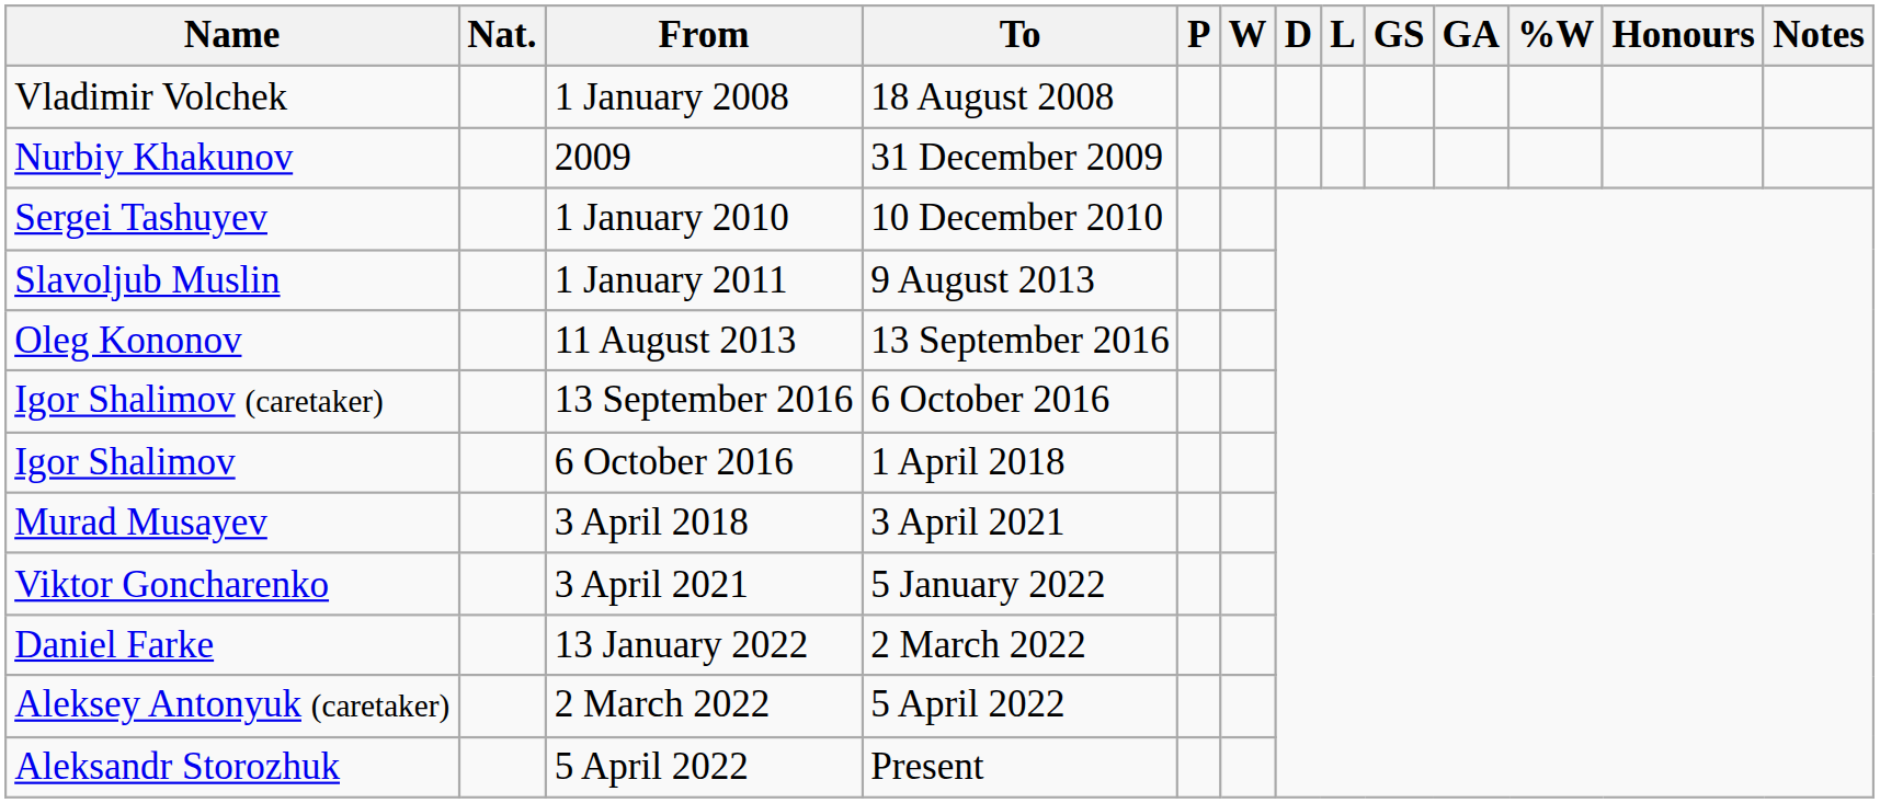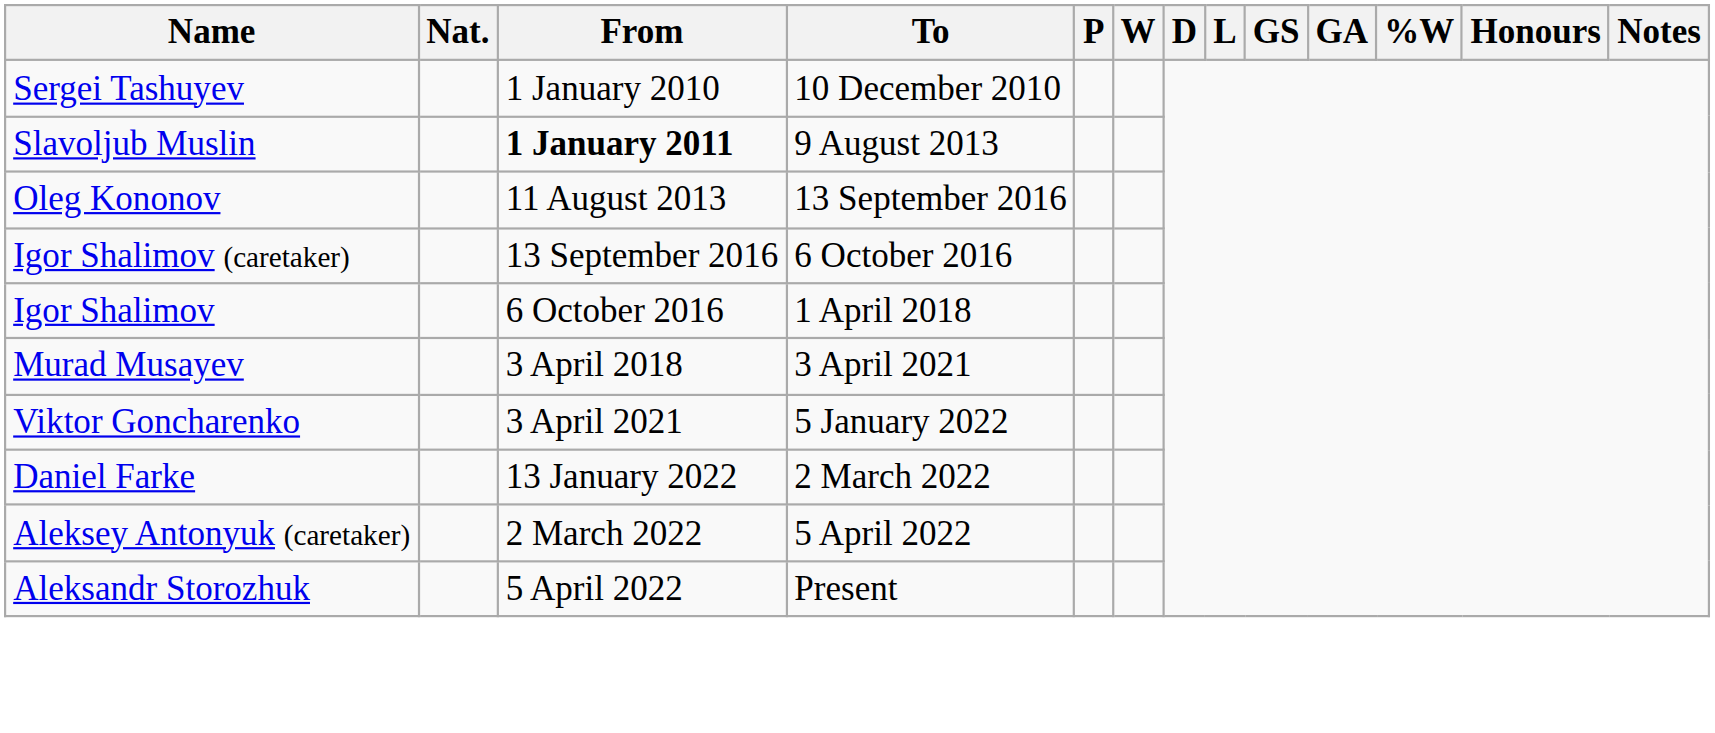 <table class="wikitable sortable" style="text-align: center">
 <tr>
 <th>Name</th>
 <th>Nat.</th>
 <th class="unsortable">From</th>
 <th class="unsortable">To</th>
 <th abbr="TOTAL OF MATCHES PLAYED">P</th>
 <th abbr="MATCHES WON">W</th>
 <th abbr="MATCHES DRAWN">D</th>
 <th abbr="MATCHES LOST">L</th>
 <th abbr="GOALS SCORED">GS</th>
 <th abbr="GOAL AGAINST">GA</th>
 <th abbr="PERCENTAGE OF MATCHES WON">%W</th>
 <th abbr="HONOURS">Honours</th>
 <th abbr="NOTES">Notes</th>
 </tr>
 <tr>
-<td align=left>Vladimir Volchek</td>
-<td align=left></td>
-<td align=left>1 January 2008</td>
-<td align=left>18 August 2008</td>
-<td></td>
-<td></td>
-<td></td>
-<td></td>
-<td></td>
-<td></td>
-<td></td>
-<td></td>
-<td></td>
-</tr>
-<tr>
-<td align=left><a href='#'>Nurbiy Khakunov</a></td>
-<td align=left></td>
-<td align=left>2009</td>
-<td align=left>31 December 2009</td>
-<td></td>
-<td></td>
-<td></td>
-<td></td>
-<td></td>
-<td></td>
-<td></td>
-<td></td>
-<td></td>
-</tr>
-<tr>
 <td align=left><a href='#'>Sergei Tashuyev</a></td>
 <td align=left></td>
 <td align=left>1 January 2010</td>
 <td align=left>10 December 2010<br></td>
 <td></td>
 <td></td>
 </tr>
 <tr>
 <td align=left><a href='#'>Slavoljub Muslin</a></td>
 <td align=left></td>
-<td align=left>1 January 2011</td>
+<td align=left><strong>1 January 2011</strong></td>
 <td align=left>9 August 2013<br></td>
 <td></td>
 <td></td>
 </tr>
 <tr>
 <td align=left><a href='#'>Oleg Kononov</a></td>
 <td align=left></td>
 <td align=left>11 August 2013</td>
 <td align=left>13 September 2016<br></td>
 <td></td>
 <td></td>
 </tr>
 <tr>
 <td align=left><a href='#'>Igor Shalimov</a> <small>(caretaker)</small></td>
 <td align=left></td>
 <td align=left>13 September 2016</td>
 <td align=left>6 October 2016<br></td>
 <td></td>
 <td></td>
 </tr>
 <tr>
 <td align=left><a href='#'>Igor Shalimov</a></td>
 <td align=left></td>
 <td align=left>6 October 2016</td>
 <td align=left>1 April 2018<br></td>
 <td></td>
 <td></td>
 </tr>
 <tr>
 <td align=left><a href='#'>Murad Musayev</a></td>
 <td align=left></td>
 <td align=left>3 April 2018</td>
 <td align=left>3 April 2021<br></td>
 <td></td>
 <td></td>
 </tr>
 <tr>
 <td align=left><a href='#'>Viktor Goncharenko</a></td>
 <td align=left></td>
 <td align=left>3 April 2021</td>
 <td align=left>5 January 2022<br></td>
 <td></td>
 <td></td>
 </tr>
 <tr>
 <td align=left><a href='#'>Daniel Farke</a></td>
 <td align=left></td>
 <td align=left>13 January 2022</td>
 <td align=left>2 March 2022<br></td>
 <td></td>
 <td></td>
 </tr>
 <tr>
 <td align=left><a href='#'>Aleksey Antonyuk</a> <small>(caretaker)</small></td>
 <td align=left></td>
 <td align=left>2 March 2022</td>
 <td align=left>5 April 2022<br></td>
 <td></td>
 <td></td>
 </tr>
 <tr>
 <td align=left><a href='#'>Aleksandr Storozhuk</a></td>
 <td align=left></td>
 <td align=left>5 April 2022</td>
 <td align=left>Present<br></td>
 <td></td>
 <td></td>
 </tr>
 </table>
